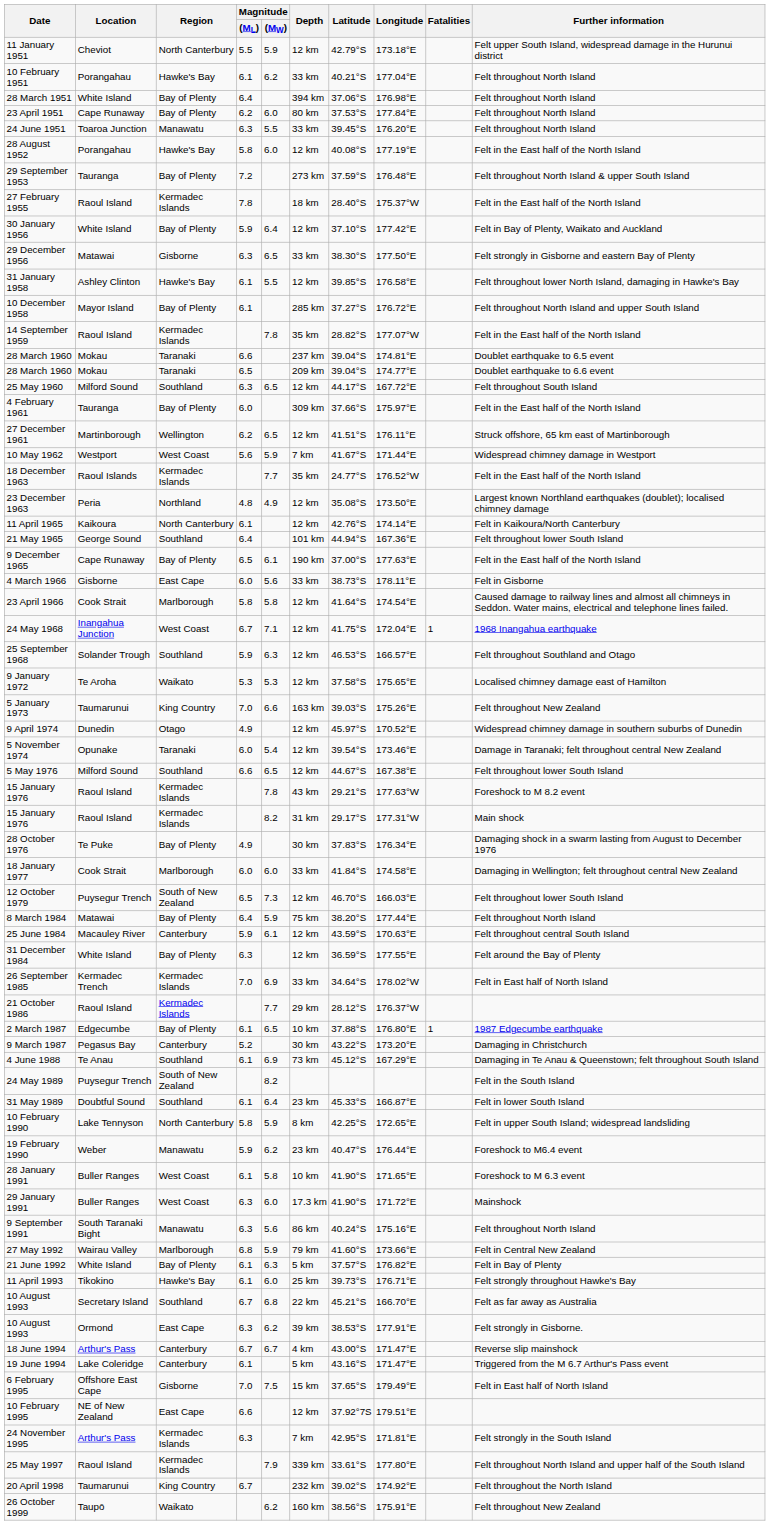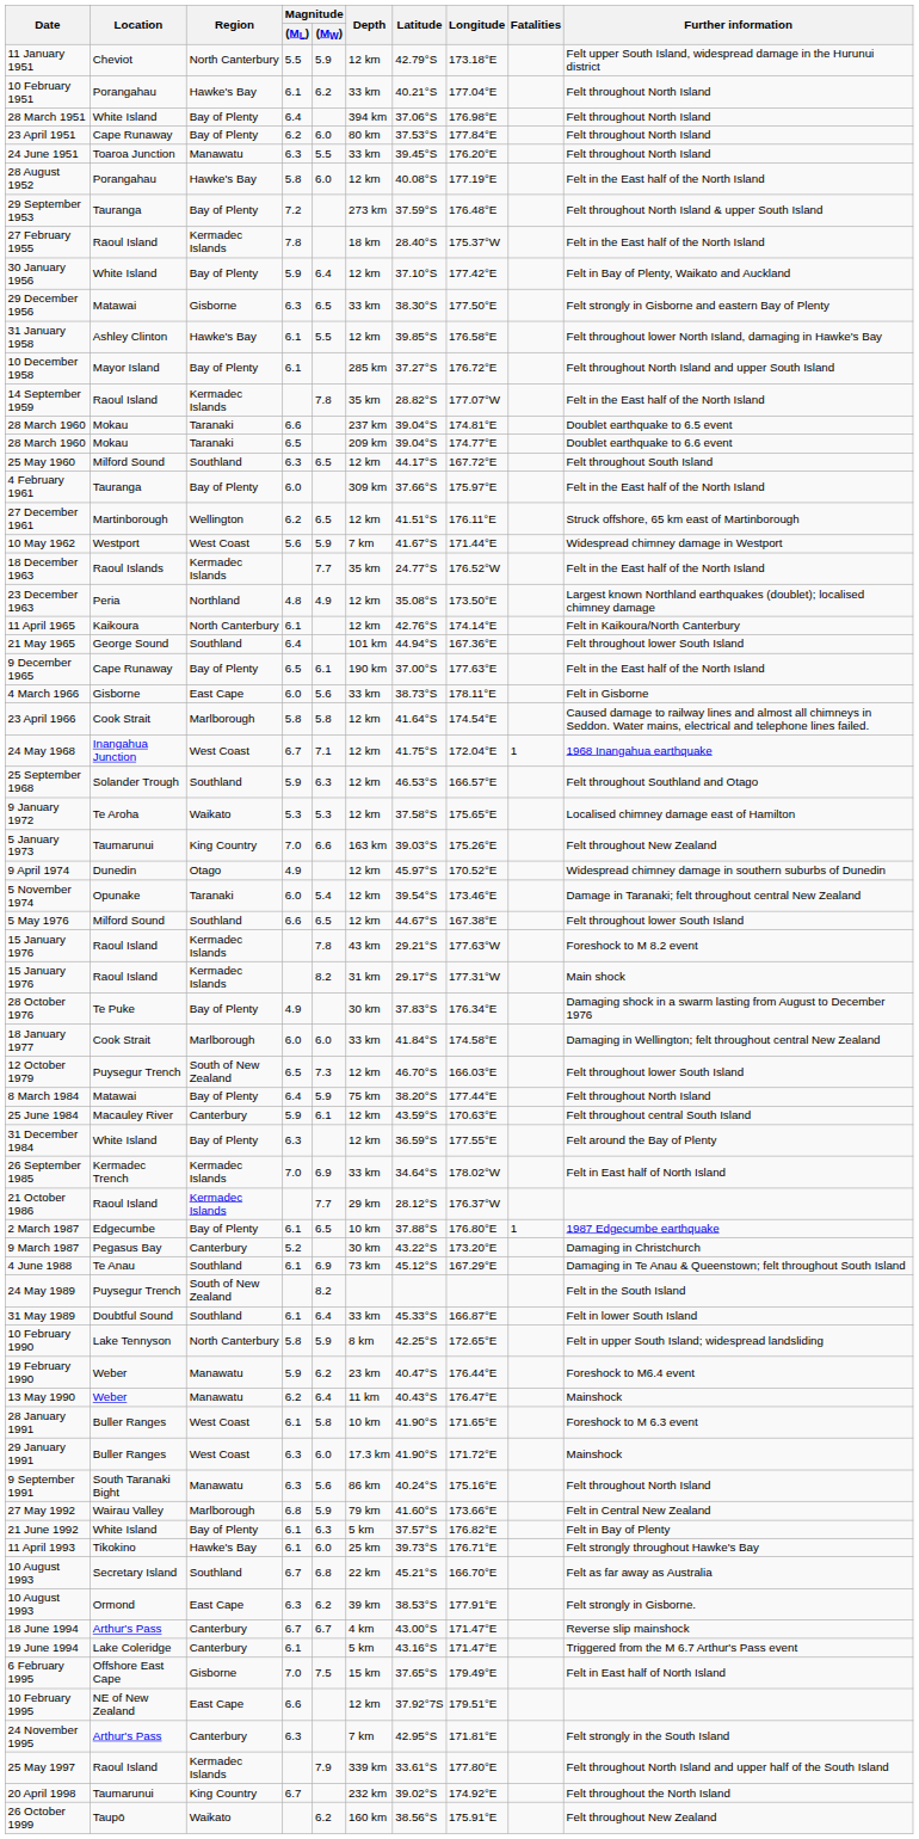 <table class="wikitable sortable">
 <tr>
 <th rowspan=2>Date</th>
 <th rowspan=2>Location</th>
 <th rowspan=2>Region</th>
 <th colspan=2>Magnitude</th>
 <th rowspan=2>Depth</th>
 <th rowspan=2>Latitude</th>
 <th rowspan=2>Longitude</th>
 <th rowspan=2>Fatalities</th>
 <th rowspan=2 scope="col" class="unsortable">Further information</th>
 </tr>
 <tr>
 <th>(<a href='#'>M<sub>L</sub></a>)</th>
 <th>(<a href='#'>M<sub>W</sub></a>)</th>
 </tr>
 <tr>
 <td>11 January 1951</td>
 <td>Cheviot</td>
 <td>North Canterbury</td>
 <td>5.5</td>
 <td>5.9</td>
 <td>12 km</td>
 <td>42.79°S</td>
 <td>173.18°E</td>
 <td></td>
 <td>Felt upper South Island, widespread damage in the Hurunui district</td>
 </tr>
 <tr>
 <td>10 February 1951</td>
 <td>Porangahau</td>
 <td>Hawke's Bay</td>
 <td>6.1</td>
 <td>6.2</td>
 <td>33 km</td>
 <td>40.21°S</td>
 <td>177.04°E</td>
 <td></td>
 <td>Felt throughout North Island</td>
 </tr>
 <tr>
 <td>28 March 1951</td>
 <td>White Island</td>
 <td>Bay of Plenty</td>
 <td>6.4</td>
 <td></td>
 <td>394 km</td>
 <td>37.06°S</td>
 <td>176.98°E</td>
 <td></td>
 <td>Felt throughout North Island</td>
 </tr>
 <tr>
 <td>23 April 1951</td>
 <td>Cape Runaway</td>
 <td>Bay of Plenty</td>
 <td>6.2</td>
 <td>6.0</td>
 <td>80 km</td>
 <td>37.53°S</td>
 <td>177.84°E</td>
 <td></td>
 <td>Felt throughout North Island</td>
 </tr>
 <tr>
 <td>24 June 1951</td>
 <td>Toaroa Junction</td>
 <td>Manawatu</td>
 <td>6.3</td>
 <td>5.5</td>
 <td>33 km</td>
 <td>39.45°S</td>
 <td>176.20°E</td>
 <td></td>
 <td>Felt throughout North Island</td>
 </tr>
 <tr>
 <td>28 August 1952</td>
 <td>Porangahau</td>
 <td>Hawke's Bay</td>
 <td>5.8</td>
 <td>6.0</td>
 <td>12 km</td>
 <td>40.08°S</td>
 <td>177.19°E</td>
 <td></td>
 <td>Felt in the East half of the North Island</td>
 </tr>
 <tr>
 <td>29 September 1953</td>
 <td>Tauranga</td>
 <td>Bay of Plenty</td>
 <td>7.2</td>
 <td></td>
 <td>273 km</td>
 <td>37.59°S</td>
 <td>176.48°E</td>
 <td></td>
 <td>Felt throughout North Island & upper South Island</td>
 </tr>
 <tr>
 <td>27 February 1955</td>
 <td>Raoul Island</td>
 <td>Kermadec Islands</td>
 <td>7.8</td>
 <td></td>
 <td>18 km</td>
 <td>28.40°S</td>
 <td>175.37°W</td>
 <td></td>
 <td>Felt in the East half of the North Island</td>
 </tr>
 <tr>
 <td>30 January 1956</td>
 <td>White Island</td>
 <td>Bay of Plenty</td>
 <td>5.9</td>
 <td>6.4</td>
 <td>12 km</td>
 <td>37.10°S</td>
 <td>177.42°E</td>
 <td></td>
 <td>Felt in Bay of Plenty, Waikato and Auckland</td>
 </tr>
 <tr>
 <td>29 December 1956</td>
 <td>Matawai</td>
 <td>Gisborne</td>
 <td>6.3</td>
 <td>6.5</td>
 <td>33 km</td>
 <td>38.30°S</td>
 <td>177.50°E</td>
 <td></td>
 <td>Felt strongly in Gisborne and eastern Bay of Plenty</td>
 </tr>
 <tr>
 <td>31 January 1958</td>
 <td>Ashley Clinton</td>
 <td>Hawke's Bay</td>
 <td>6.1</td>
 <td>5.5</td>
 <td>12 km</td>
 <td>39.85°S</td>
 <td>176.58°E</td>
 <td></td>
 <td>Felt throughout lower North Island, damaging in Hawke's Bay</td>
 </tr>
 <tr>
 <td>10 December 1958</td>
 <td>Mayor Island</td>
 <td>Bay of Plenty</td>
 <td>6.1</td>
 <td></td>
 <td>285 km</td>
 <td>37.27°S</td>
 <td>176.72°E</td>
 <td></td>
 <td>Felt throughout North Island and upper South Island</td>
 </tr>
 <tr>
 <td>14 September 1959</td>
 <td>Raoul Island</td>
 <td>Kermadec Islands</td>
 <td></td>
 <td>7.8</td>
 <td>35 km</td>
 <td>28.82°S</td>
 <td>177.07°W</td>
 <td></td>
 <td>Felt in the East half of the North Island</td>
 </tr>
 <tr>
 <td>28 March 1960</td>
 <td>Mokau</td>
 <td>Taranaki</td>
 <td>6.6</td>
 <td></td>
 <td>237 km</td>
 <td>39.04°S</td>
 <td>174.81°E</td>
 <td></td>
 <td>Doublet earthquake to 6.5 event</td>
 </tr>
 <tr>
 <td>28 March 1960</td>
 <td>Mokau</td>
 <td>Taranaki</td>
 <td>6.5</td>
 <td></td>
 <td>209 km</td>
 <td>39.04°S</td>
 <td>174.77°E</td>
 <td></td>
 <td>Doublet earthquake to 6.6 event</td>
 </tr>
 <tr>
 <td>25 May 1960</td>
 <td>Milford Sound</td>
 <td>Southland</td>
 <td>6.3</td>
 <td>6.5</td>
 <td>12 km</td>
 <td>44.17°S</td>
 <td>167.72°E</td>
 <td></td>
 <td>Felt throughout South Island</td>
 </tr>
 <tr>
 <td>4 February 1961</td>
 <td>Tauranga</td>
 <td>Bay of Plenty</td>
 <td>6.0</td>
 <td></td>
 <td>309 km</td>
 <td>37.66°S</td>
 <td>175.97°E</td>
 <td></td>
 <td>Felt in the East half of the North Island</td>
 </tr>
 <tr>
 <td>27 December 1961</td>
 <td>Martinborough</td>
 <td>Wellington</td>
 <td>6.2</td>
 <td>6.5</td>
 <td>12 km</td>
 <td>41.51°S</td>
 <td>176.11°E</td>
 <td></td>
 <td>Struck offshore, 65 km east of Martinborough</td>
 </tr>
 <tr>
 <td>10 May 1962</td>
 <td>Westport</td>
 <td>West Coast</td>
 <td>5.6</td>
 <td>5.9</td>
 <td>7 km</td>
 <td>41.67°S</td>
 <td>171.44°E</td>
 <td></td>
 <td>Widespread chimney damage in Westport</td>
 </tr>
 <tr>
 <td>18 December 1963</td>
 <td>Raoul Islands</td>
 <td>Kermadec Islands</td>
 <td></td>
 <td>7.7</td>
 <td>35 km</td>
 <td>24.77°S</td>
 <td>176.52°W</td>
 <td></td>
 <td>Felt in the East half of the North Island</td>
 </tr>
 <tr>
 <td>23 December 1963</td>
 <td>Peria</td>
 <td>Northland</td>
 <td>4.8</td>
 <td>4.9</td>
 <td>12 km</td>
 <td>35.08°S</td>
 <td>173.50°E</td>
 <td></td>
 <td>Largest known Northland earthquakes (doublet); localised chimney damage</td>
 </tr>
 <tr>
 <td>11 April 1965</td>
 <td>Kaikoura</td>
 <td>North Canterbury</td>
 <td>6.1</td>
 <td 6.1></td>
 <td>12 km</td>
 <td>42.76°S</td>
 <td>174.14°E</td>
 <td></td>
 <td>Felt in Kaikoura/North Canterbury</td>
 </tr>
 <tr>
 <td>21 May 1965</td>
 <td>George Sound</td>
 <td>Southland</td>
 <td>6.4</td>
 <td></td>
 <td>101 km</td>
 <td>44.94°S</td>
 <td>167.36°E</td>
 <td></td>
 <td>Felt throughout lower South Island</td>
 </tr>
 <tr>
 <td>9 December 1965</td>
 <td>Cape Runaway</td>
 <td>Bay of Plenty</td>
 <td>6.5</td>
 <td>6.1</td>
 <td>190 km</td>
 <td>37.00°S</td>
 <td>177.63°E</td>
 <td></td>
 <td>Felt in the East half of the North Island</td>
 </tr>
 <tr>
 <td>4 March 1966</td>
 <td>Gisborne</td>
 <td>East Cape</td>
 <td>6.0</td>
 <td>5.6</td>
 <td>33 km</td>
 <td>38.73°S</td>
 <td>178.11°E</td>
 <td></td>
 <td>Felt in Gisborne</td>
 </tr>
 <tr>
 <td>23 April 1966</td>
 <td>Cook Strait</td>
 <td>Marlborough</td>
 <td>5.8</td>
 <td>5.8</td>
 <td>12 km</td>
 <td>41.64°S</td>
 <td>174.54°E</td>
 <td></td>
 <td>Caused damage to railway lines and almost all chimneys in Seddon. Water mains, electrical and telephone lines failed.</td>
 </tr>
 <tr>
 <td>24 May 1968</td>
 <td><a href='#'>Inangahua Junction</a></td>
 <td>West Coast</td>
 <td>6.7</td>
 <td>7.1</td>
 <td>12 km</td>
 <td>41.75°S</td>
 <td>172.04°E</td>
 <td>1</td>
 <td><a href='#'>1968 Inangahua earthquake</a></td>
 </tr>
 <tr>
 <td>25 September 1968</td>
 <td>Solander Trough</td>
 <td>Southland</td>
 <td>5.9</td>
 <td>6.3</td>
 <td>12 km</td>
 <td>46.53°S</td>
 <td>166.57°E</td>
 <td></td>
 <td>Felt throughout Southland and Otago</td>
 </tr>
 <tr>
 <td>9 January 1972</td>
 <td>Te Aroha</td>
 <td>Waikato</td>
 <td>5.3</td>
 <td>5.3</td>
 <td>12 km</td>
 <td>37.58°S</td>
 <td>175.65°E</td>
 <td></td>
 <td>Localised chimney damage east of Hamilton</td>
 </tr>
 <tr>
 <td>5 January 1973</td>
 <td>Taumarunui</td>
 <td>King Country</td>
 <td>7.0</td>
 <td>6.6</td>
 <td>163 km</td>
 <td>39.03°S</td>
 <td>175.26°E</td>
 <td></td>
 <td>Felt throughout New Zealand</td>
 </tr>
 <tr>
 <td>9 April 1974</td>
 <td>Dunedin</td>
 <td>Otago</td>
 <td>4.9</td>
 <td></td>
 <td>12 km</td>
 <td>45.97°S</td>
 <td>170.52°E</td>
 <td></td>
 <td>Widespread chimney damage in southern suburbs of Dunedin</td>
 </tr>
 <tr>
 <td>5 November 1974</td>
 <td>Opunake</td>
 <td>Taranaki</td>
 <td>6.0</td>
 <td>5.4</td>
 <td>12 km</td>
 <td>39.54°S</td>
 <td>173.46°E</td>
 <td></td>
 <td>Damage in Taranaki; felt throughout central New Zealand</td>
 </tr>
 <tr>
 <td>5 May 1976</td>
 <td>Milford Sound</td>
 <td>Southland</td>
 <td>6.6</td>
 <td>6.5</td>
 <td>12 km</td>
 <td>44.67°S</td>
 <td>167.38°E</td>
 <td></td>
 <td>Felt throughout lower South Island</td>
 </tr>
 <tr>
 <td>15 January 1976</td>
 <td>Raoul Island</td>
 <td>Kermadec Islands</td>
 <td></td>
 <td>7.8</td>
 <td>43 km</td>
 <td>29.21°S</td>
 <td>177.63°W</td>
 <td></td>
 <td>Foreshock to M 8.2 event</td>
 </tr>
 <tr>
 <td>15 January 1976</td>
 <td>Raoul Island</td>
 <td>Kermadec Islands</td>
 <td></td>
 <td>8.2</td>
 <td>31 km</td>
 <td>29.17°S</td>
 <td>177.31°W</td>
 <td></td>
 <td>Main shock</td>
 </tr>
 <tr>
 <td>28 October 1976</td>
 <td>Te Puke</td>
 <td>Bay of Plenty</td>
 <td>4.9</td>
 <td></td>
 <td>30 km</td>
 <td>37.83°S</td>
 <td>176.34°E</td>
 <td></td>
 <td>Damaging shock in a swarm lasting from August to December 1976</td>
 </tr>
 <tr>
 <td>18 January 1977</td>
 <td>Cook Strait</td>
 <td>Marlborough</td>
 <td>6.0</td>
 <td>6.0</td>
 <td>33 km</td>
 <td>41.84°S</td>
 <td>174.58°E</td>
 <td></td>
 <td>Damaging in Wellington; felt throughout central New Zealand</td>
 </tr>
 <tr>
 <td>12 October 1979</td>
 <td>Puysegur Trench</td>
 <td>South of New Zealand</td>
 <td>6.5</td>
 <td>7.3</td>
 <td>12 km</td>
 <td>46.70°S</td>
 <td>166.03°E</td>
 <td></td>
 <td>Felt throughout lower South Island</td>
 </tr>
 <tr>
 <td>8 March 1984</td>
 <td>Matawai</td>
 <td>Bay of Plenty</td>
 <td>6.4</td>
 <td>5.9</td>
 <td>75 km</td>
 <td>38.20°S</td>
 <td>177.44°E</td>
 <td></td>
 <td>Felt throughout North Island</td>
 </tr>
 <tr>
 <td>25 June 1984</td>
 <td>Macauley River</td>
 <td>Canterbury</td>
 <td>5.9</td>
 <td>6.1</td>
 <td>12 km</td>
 <td>43.59°S</td>
 <td>170.63°E</td>
 <td></td>
 <td>Felt throughout central South Island</td>
 </tr>
 <tr>
 <td>31 December 1984</td>
 <td>White Island</td>
 <td>Bay of Plenty</td>
 <td>6.3</td>
 <td></td>
 <td>12 km</td>
 <td>36.59°S</td>
 <td>177.55°E</td>
 <td></td>
 <td>Felt around the Bay of Plenty</td>
 </tr>
 <tr>
 <td>26 September 1985</td>
 <td>Kermadec Trench</td>
 <td>Kermadec Islands</td>
 <td>7.0</td>
 <td>6.9</td>
 <td>33 km</td>
 <td>34.64°S</td>
 <td>178.02°W</td>
 <td></td>
 <td>Felt in East half of North Island</td>
 </tr>
 <tr>
 <td>21 October 1986</td>
 <td>Raoul Island</td>
 <td><a href='#'>Kermadec Islands</a></td>
 <td></td>
 <td>7.7</td>
 <td>29 km</td>
 <td>28.12°S</td>
 <td>176.37°W</td>
 <td></td>
 <td></td>
 </tr>
 <tr>
 <td>2 March 1987</td>
 <td>Edgecumbe</td>
 <td>Bay of Plenty</td>
 <td>6.1</td>
 <td>6.5</td>
 <td>10 km</td>
 <td>37.88°S</td>
 <td>176.80°E</td>
 <td>1</td>
 <td><a href='#'>1987 Edgecumbe earthquake</a></td>
 </tr>
 <tr>
 <td>9 March 1987</td>
 <td>Pegasus Bay</td>
 <td>Canterbury</td>
 <td>5.2</td>
 <td></td>
 <td>30 km</td>
 <td>43.22°S</td>
 <td>173.20°E</td>
 <td></td>
 <td>Damaging in Christchurch</td>
 </tr>
 <tr>
 <td>4 June 1988</td>
 <td>Te Anau</td>
 <td>Southland</td>
 <td>6.1</td>
 <td>6.9</td>
 <td>73 km</td>
 <td>45.12°S</td>
 <td>167.29°E</td>
 <td></td>
 <td>Damaging in Te Anau & Queenstown; felt throughout South Island</td>
 </tr>
 <tr>
 <td>24 May 1989</td>
 <td>Puysegur Trench</td>
 <td>South of New Zealand</td>
 <td></td>
 <td>8.2</td>
 <td></td>
 <td></td>
 <td></td>
 <td></td>
 <td>Felt in the South Island</td>
 </tr>
 <tr>
 <td>31 May 1989</td>
 <td>Doubtful Sound</td>
 <td>Southland</td>
 <td>6.1</td>
 <td>6.4</td>
-<td>23 km</td>
+<td>33 km</td>
 <td>45.33°S</td>
 <td>166.87°E</td>
 <td></td>
 <td>Felt in lower South Island</td>
 </tr>
 <tr>
 <td>10 February 1990</td>
 <td>Lake Tennyson</td>
 <td>North Canterbury</td>
 <td>5.8</td>
 <td>5.9</td>
 <td>8 km</td>
 <td>42.25°S</td>
 <td>172.65°E</td>
 <td></td>
 <td>Felt in upper South Island; widespread landsliding</td>
 </tr>
 <tr>
 <td>19 February 1990</td>
 <td>Weber</td>
 <td>Manawatu</td>
 <td>5.9</td>
 <td>6.2</td>
 <td>23 km</td>
 <td>40.47°S</td>
 <td>176.44°E</td>
 <td></td>
 <td>Foreshock to M6.4 event</td>
+</tr>
+<tr>
+<td>13 May 1990</td>
+<td><a href='#'>Weber</a></td>
+<td>Manawatu</td>
+<td>6.2</td>
+<td>6.4</td>
+<td>11 km</td>
+<td>40.43°S</td>
+<td>176.47°E</td>
+<td></td>
+<td>Mainshock</td>
 </tr>
 <tr>
 <td>28 January 1991</td>
 <td>Buller Ranges</td>
 <td>West Coast</td>
 <td>6.1</td>
 <td>5.8</td>
 <td>10 km</td>
 <td>41.90°S</td>
 <td>171.65°E</td>
 <td></td>
 <td>Foreshock to M 6.3 event</td>
 </tr>
 <tr>
 <td>29 January 1991</td>
 <td>Buller Ranges</td>
 <td>West Coast</td>
 <td>6.3</td>
 <td>6.0</td>
 <td>17.3 km</td>
 <td>41.90°S</td>
 <td>171.72°E</td>
 <td></td>
 <td>Mainshock</td>
 </tr>
 <tr>
 <td>9 September 1991</td>
 <td>South Taranaki Bight</td>
 <td>Manawatu</td>
 <td>6.3</td>
 <td>5.6</td>
 <td>86 km</td>
 <td>40.24°S</td>
 <td>175.16°E</td>
 <td></td>
 <td>Felt throughout North Island</td>
 </tr>
 <tr>
 <td>27 May 1992</td>
 <td>Wairau Valley</td>
 <td>Marlborough</td>
 <td>6.8</td>
 <td>5.9</td>
 <td>79 km</td>
 <td>41.60°S</td>
 <td>173.66°E</td>
 <td></td>
 <td>Felt in Central New Zealand</td>
 </tr>
 <tr>
 <td>21 June 1992</td>
 <td>White Island</td>
 <td>Bay of Plenty</td>
 <td>6.1</td>
 <td>6.3</td>
 <td>5 km</td>
 <td>37.57°S</td>
 <td>176.82°E</td>
 <td></td>
 <td>Felt in Bay of Plenty</td>
 </tr>
 <tr>
 <td>11 April 1993</td>
 <td>Tikokino</td>
 <td>Hawke's Bay</td>
 <td>6.1</td>
 <td>6.0</td>
 <td>25 km</td>
 <td>39.73°S</td>
 <td>176.71°E</td>
 <td></td>
 <td>Felt strongly throughout Hawke's Bay</td>
 </tr>
 <tr>
 <td>10 August 1993</td>
 <td>Secretary Island</td>
 <td>Southland</td>
 <td>6.7</td>
 <td>6.8</td>
 <td>22 km</td>
 <td>45.21°S</td>
 <td>166.70°E</td>
 <td></td>
 <td>Felt as far away as Australia</td>
 </tr>
 <tr>
 <td>10 August 1993</td>
 <td>Ormond</td>
 <td>East Cape</td>
 <td>6.3</td>
 <td>6.2</td>
 <td>39 km</td>
 <td>38.53°S</td>
 <td>177.91°E</td>
 <td></td>
 <td>Felt strongly in Gisborne.</td>
 </tr>
 <tr>
 <td>18 June 1994</td>
 <td><a href='#'>Arthur's Pass</a></td>
 <td>Canterbury</td>
 <td>6.7</td>
 <td>6.7</td>
 <td>4 km</td>
 <td>43.00°S</td>
 <td>171.47°E</td>
 <td></td>
 <td>Reverse slip mainshock</td>
 </tr>
 <tr>
 <td>19 June 1994</td>
 <td>Lake Coleridge</td>
 <td>Canterbury</td>
 <td>6.1</td>
 <td></td>
 <td>5 km</td>
 <td>43.16°S</td>
 <td>171.47°E</td>
 <td></td>
 <td>Triggered from the M 6.7 Arthur's Pass event</td>
 </tr>
 <tr>
 <td>6 February 1995</td>
 <td>Offshore East Cape</td>
 <td>Gisborne</td>
 <td>7.0</td>
 <td>7.5</td>
 <td>15 km</td>
 <td>37.65°S</td>
 <td>179.49°E</td>
 <td></td>
 <td>Felt in East half of North Island</td>
 </tr>
 <tr>
 <td>10 February 1995</td>
 <td>NE of New Zealand</td>
 <td>East Cape</td>
 <td>6.6</td>
 <td></td>
 <td>12 km</td>
 <td>37.92°7S</td>
 <td>179.51°E</td>
 <td></td>
 <td></td>
 </tr>
 <tr>
 <td>24 November 1995</td>
 <td><a href='#'>Arthur's Pass</a></td>
-<td>Kermadec Islands</td>
+<td>Canterbury</td>
 <td>6.3</td>
 <td></td>
 <td>7 km</td>
 <td>42.95°S</td>
 <td>171.81°E</td>
 <td></td>
 <td>Felt strongly in the South Island</td>
 </tr>
 <tr>
 <td>25 May 1997</td>
 <td>Raoul Island</td>
 <td>Kermadec Islands</td>
 <td></td>
 <td>7.9</td>
 <td>339 km</td>
 <td>33.61°S</td>
 <td>177.80°E</td>
 <td></td>
 <td>Felt throughout North Island and upper half of the South Island</td>
 </tr>
 <tr>
 <td>20 April 1998</td>
 <td>Taumarunui</td>
 <td>King Country</td>
 <td>6.7</td>
 <td></td>
 <td>232 km</td>
 <td>39.02°S</td>
 <td>174.92°E</td>
 <td></td>
 <td>Felt throughout the North Island</td>
 </tr>
 <tr>
 <td>26 October 1999</td>
 <td>Taupō</td>
 <td>Waikato</td>
 <td></td>
 <td>6.2</td>
 <td>160 km</td>
 <td>38.56°S</td>
 <td>175.91°E</td>
 <td></td>
 <td>Felt throughout New Zealand</td>
 </tr>
 </table>
